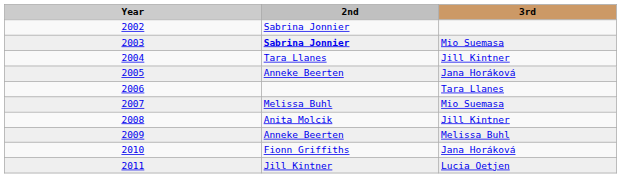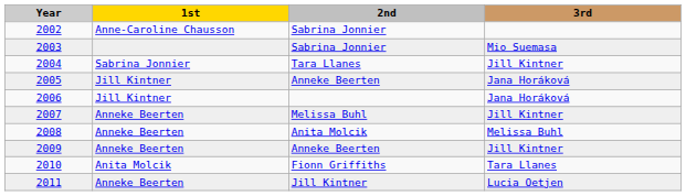 <table class="wikitable sortable" width=90% bgcolor="#f7f8ff" cellpadding="3" cellspacing="0" border="1" style="font-size: 95%; border: gray solid 1px; border-collapse: collapse">
 <tr bgcolor="#CCCCCC">
 <td align="center"><strong>Year</strong></td>
+<td width=29% align="center" bgcolor="gold"><strong>1st</strong></td>
 <td width=29% align="center" bgcolor="silver"><strong>2nd</strong></td>
 <td width=29% align="center" bgcolor="#CC9966"><strong>3rd</strong></td>
 </tr>
 <tr>
 <td align="center"><a href='#'>2002</a></td>
+<td> <a href='#'>Anne-Caroline Chausson</a></td>
 <td> <a href='#'>Sabrina Jonnier</a></td>
 <td> </td>
 </tr>
 <tr bgcolor="#EFEFEF">
 <td align="center"><a href='#'>2003</a></td>
-<td><strong> <a href='#'>Sabrina Jonnier</a></strong></td>
+<td> </td>
+<td> <a href='#'>Sabrina Jonnier</a></td>
 <td> <a href='#'>Mio Suemasa</a></td>
 </tr>
 <tr>
 <td align="center"><a href='#'>2004</a></td>
+<td> <a href='#'>Sabrina Jonnier</a></td>
 <td> <a href='#'>Tara Llanes</a></td>
 <td> <a href='#'>Jill Kintner</a></td>
 </tr>
 <tr bgcolor="#EFEFEF">
 <td align="center"><a href='#'>2005</a></td>
+<td> <a href='#'>Jill Kintner</a></td>
 <td> <a href='#'>Anneke Beerten</a></td>
 <td> <a href='#'>Jana Horáková</a></td>
 </tr>
 <tr>
 <td align="center"><a href='#'>2006</a></td>
+<td> <a href='#'>Jill Kintner</a></td>
 <td> </td>
-<td> <a href='#'>Tara Llanes</a></td>
+<td> <a href='#'>Jana Horáková</a></td>
 </tr>
 <tr bgcolor="#EFEFEF">
 <td align="center"><a href='#'>2007</a></td>
+<td> <a href='#'>Anneke Beerten</a></td>
 <td> <a href='#'>Melissa Buhl</a></td>
-<td> <a href='#'>Mio Suemasa</a></td>
+<td> <a href='#'>Jill Kintner</a></td>
 </tr>
 <tr>
 <td align="center"><a href='#'>2008</a></td>
+<td> <a href='#'>Anneke Beerten</a></td>
 <td> <a href='#'>Anita Molcik</a></td>
-<td> <a href='#'>Jill Kintner</a></td>
+<td> <a href='#'>Melissa Buhl</a></td>
 </tr>
 <tr bgcolor="#EFEFEF">
 <td align="center"><a href='#'>2009</a></td>
 <td> <a href='#'>Anneke Beerten</a></td>
-<td> <a href='#'>Melissa Buhl</a></td>
+<td> <a href='#'>Anneke Beerten</a></td>
+<td> <a href='#'>Jill Kintner</a></td>
 </tr>
 <tr>
 <td align="center"><a href='#'>2010</a></td>
+<td> <a href='#'>Anita Molcik</a></td>
 <td> <a href='#'>Fionn Griffiths</a></td>
-<td> <a href='#'>Jana Horáková</a></td>
+<td> <a href='#'>Tara Llanes</a></td>
 </tr>
 <tr bgcolor="#EFEFEF">
 <td align="center"><a href='#'>2011</a></td>
+<td> <a href='#'>Anneke Beerten</a></td>
 <td> <a href='#'>Jill Kintner</a></td>
 <td> <a href='#'>Lucia Oetjen</a></td>
 </tr>
 </table>
